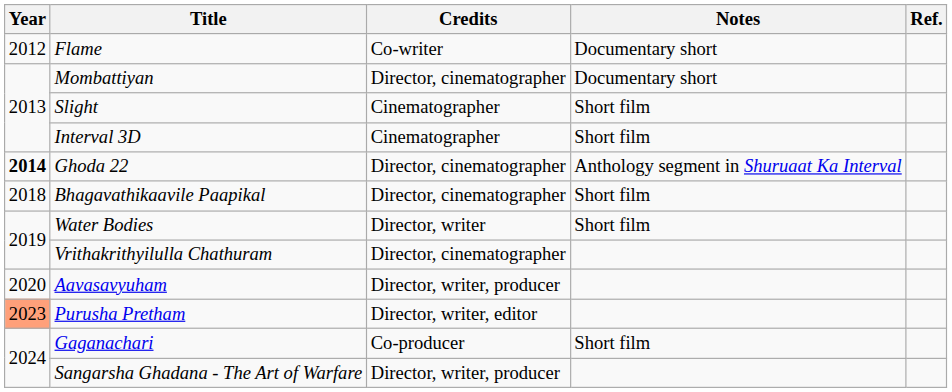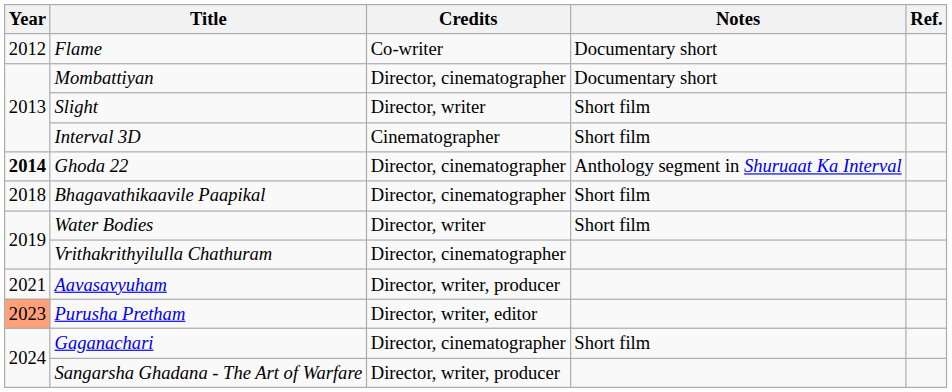 <table class="wikitable sortable plainrowheaders">
 <tr>
 <th>Year</th>
 <th>Title</th>
 <th>Credits</th>
 <th class="unsortable">Notes</th>
 <th class="unsortable">Ref.</th>
 </tr>
 <tr>
 <td>2012</td>
 <td><em>Flame</em></td>
 <td>Co-writer</td>
 <td>Documentary short</td>
 <td></td>
 </tr>
 <tr>
 <td rowspan="3">2013</td>
 <td><em>Mombattiyan</em></td>
 <td>Director, cinematographer</td>
 <td>Documentary short</td>
 <td></td>
 </tr>
 <tr>
 <td><em>Slight</em></td>
-<td>Cinematographer</td>
+<td>Director, writer</td>
 <td>Short film</td>
 <td></td>
 </tr>
 <tr>
 <td><em>Interval 3D</em></td>
 <td>Cinematographer</td>
 <td>Short film</td>
 <td></td>
 </tr>
 <tr>
 <td><strong>2014</strong></td>
 <td><em>Ghoda 22</em></td>
 <td>Director, cinematographer</td>
 <td>Anthology segment in <em><a href='#'>Shuruaat Ka Interval</a></em></td>
 <td></td>
 </tr>
 <tr>
 <td>2018</td>
 <td><em>Bhagavathikaavile Paapikal</em></td>
 <td>Director, cinematographer</td>
 <td>Short film</td>
 <td></td>
 </tr>
 <tr>
 <td rowspan="2">2019</td>
 <td><em>Water Bodies</em></td>
 <td>Director, writer</td>
 <td>Short film</td>
 <td></td>
 </tr>
 <tr>
 <td><em>Vrithakrithyilulla Chathuram</em></td>
 <td>Director, cinematographer</td>
 <td></td>
 <td></td>
 </tr>
 <tr>
-<td>2020</td>
+<td>2021</td>
 <td><em><a href='#'>Aavasavyuham</a></em></td>
 <td>Director, writer, producer</td>
 <td></td>
 <td></td>
 </tr>
 <tr>
 <td style="background: lightsalmon;">2023</td>
 <td><em><a href='#'>Purusha Pretham</a></em></td>
 <td>Director, writer, editor</td>
 <td></td>
 <td></td>
 </tr>
 <tr>
 <td rowspan="2">2024</td>
 <td><em><a href='#'>Gaganachari</a></em></td>
-<td>Co-producer</td>
+<td>Director, cinematographer</td>
 <td>Short film</td>
 <td></td>
 </tr>
 <tr>
 <td><em>Sangarsha Ghadana - The Art of Warfare</em></td>
 <td>Director, writer, producer</td>
 <td></td>
 <td></td>
 </tr>
 </table>
